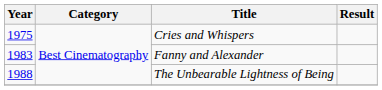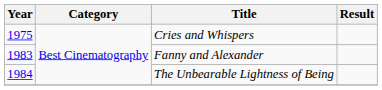 <table class="wikitable">
 <tr>
 <th>Year</th>
 <th>Category</th>
 <th>Title</th>
 <th>Result</th>
 </tr>
 <tr>
 <td><a href='#'>1975</a></td>
 <td rowspan=3><a href='#'>Best Cinematography</a></td>
 <td><em>Cries and Whispers</em></td>
 <td></td>
 </tr>
 <tr>
 <td><a href='#'>1983</a></td>
 <td><em>Fanny and Alexander</em></td>
 <td></td>
 </tr>
 <tr>
-<td><a href='#'>1988</a></td>
+<td><a href='#'>1984</a></td>
 <td><em>The Unbearable Lightness of Being</em></td>
 <td></td>
 </tr>
 <tr>
 </tr>
 </table>
